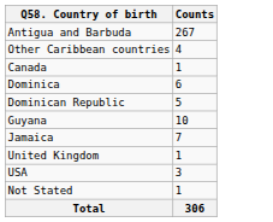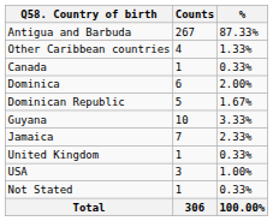 <table class="wikitable sortable">
 <tr>
 <th>Q58. Country of birth</th>
 <th>Counts</th>
+<th>%</th>
 </tr>
 <tr>
 <td>Antigua and Barbuda</td>
 <td>267</td>
+<td>87.33%</td>
 </tr>
 <tr>
 <td>Other Caribbean countries</td>
 <td>4</td>
+<td>1.33%</td>
 </tr>
 <tr>
 <td>Canada</td>
 <td>1</td>
+<td>0.33%</td>
 </tr>
 <tr>
 <td>Dominica</td>
 <td>6</td>
+<td>2.00%</td>
 </tr>
 <tr>
 <td>Dominican Republic</td>
 <td>5</td>
+<td>1.67%</td>
 </tr>
 <tr>
 <td>Guyana</td>
 <td>10</td>
+<td>3.33%</td>
 </tr>
 <tr>
 <td>Jamaica</td>
 <td>7</td>
+<td>2.33%</td>
 </tr>
 <tr>
 <td>United Kingdom</td>
 <td>1</td>
+<td>0.33%</td>
 </tr>
 <tr>
 <td>USA</td>
 <td>3</td>
+<td>1.00%</td>
 </tr>
 <tr>
 <td>Not Stated</td>
 <td>1</td>
+<td>0.33%</td>
 </tr>
 <tr>
 <th>Total</th>
 <th>306</th>
+<th>100.00%</th>
 </tr>
 </table>
